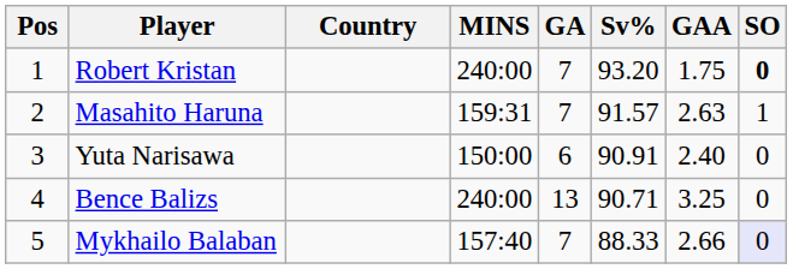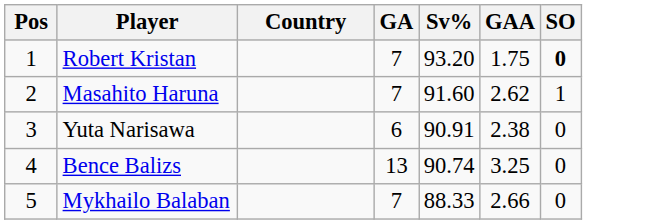 <table class="wikitable sortable" style="text-align: center;">
 <tr>
 <th width=30>Pos</th>
 <th width=120>Player</th>
 <th width=90>Country</th>
-<th width=20>MINS</th>
 <th width=20>GA</th>
 <th width=20>Sv%</th>
 <th width=20>GAA</th>
 <th width=20>SO</th>
 </tr>
 <tr>
 <td>1</td>
 <td align=left><a href='#'>Robert Kristan</a></td>
 <td align=left></td>
-<td>240:00</td>
 <td>7</td>
 <td>93.20</td>
 <td>1.75</td>
 <td><strong>0</strong></td>
 </tr>
 <tr>
 <td>2</td>
 <td align=left><a href='#'>Masahito Haruna</a></td>
 <td align=left></td>
-<td>159:31</td>
 <td>7</td>
-<td>91.57</td>
-<td>2.63</td>
+<td>91.60</td>
+<td>2.62</td>
 <td>1</td>
 </tr>
 <tr>
 <td>3</td>
 <td align=left>Yuta Narisawa</td>
 <td align=left></td>
-<td>150:00</td>
 <td>6</td>
 <td>90.91</td>
-<td>2.40</td>
+<td>2.38</td>
 <td>0</td>
 </tr>
 <tr>
 <td>4</td>
 <td align=left><a href='#'>Bence Balizs</a></td>
 <td align=left></td>
-<td>240:00</td>
 <td>13</td>
-<td>90.71</td>
+<td>90.74</td>
 <td>3.25</td>
 <td>0</td>
 </tr>
 <tr>
 <td>5</td>
 <td align=left><a href='#'>Mykhailo Balaban</a></td>
 <td align=left></td>
-<td>157:40</td>
 <td>7</td>
 <td>88.33</td>
 <td>2.66</td>
-<td style="background: lavender;">0</td>
+<td>0</td>
 </tr>
 </table>
